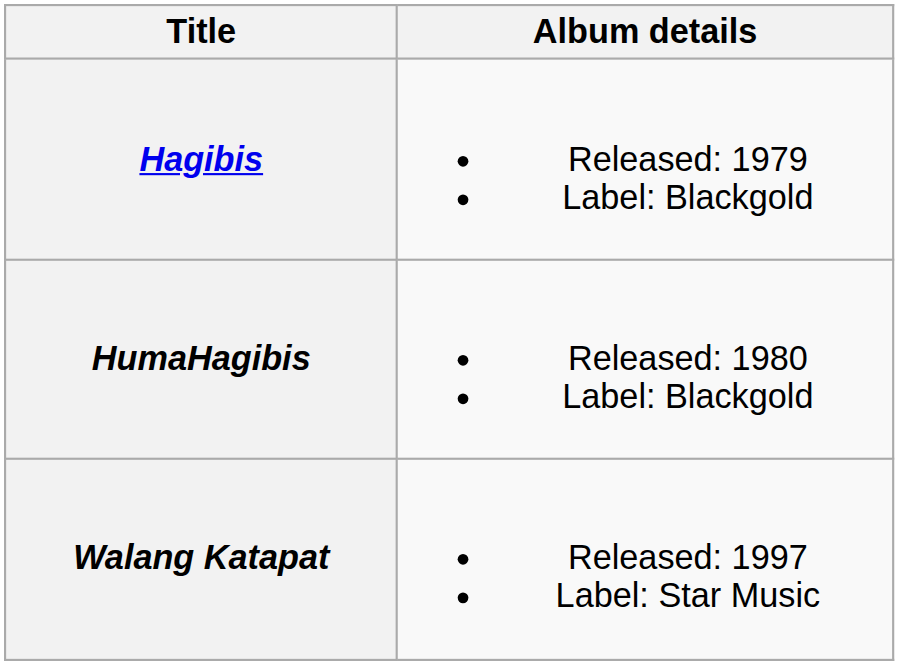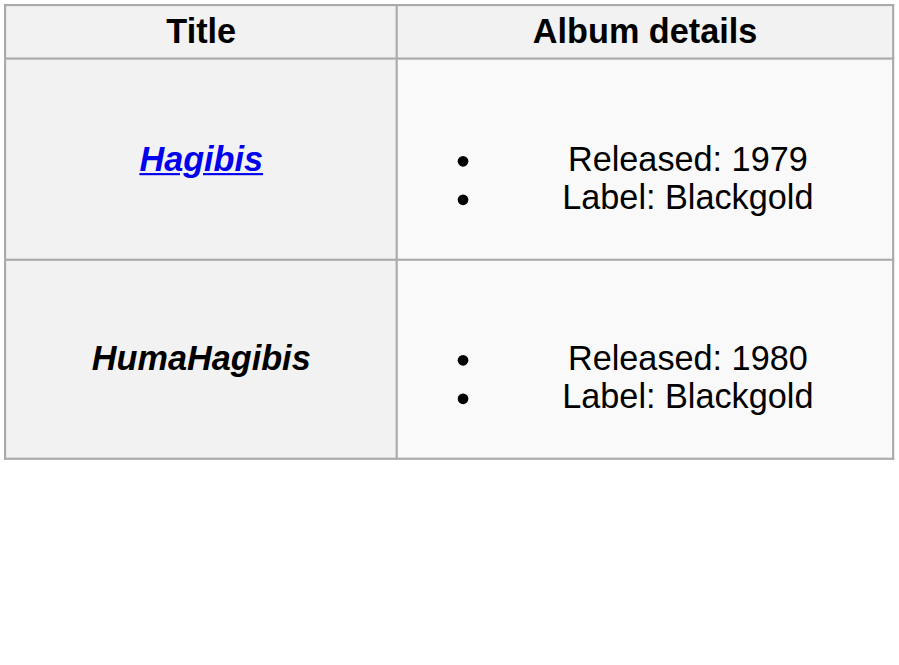 <table class="wikitable plainrowheaders" style="text-align:center;">
 <tr>
 <th scope="col" style="width:11em;">Title</th>
 <th scope="col" style="width:14em;">Album details</th>
 </tr>
 <tr>
 <th scope="row"><em><a href='#'>Hagibis</a></em></th>
 <td><br><ul><li>Released: 1979</li><li>Label: Blackgold</li></ul></td>
 </tr>
 <tr>
 <th scope="row"><em>HumaHagibis</em></th>
 <td><br><ul><li>Released: 1980</li><li>Label: Blackgold</li></ul></td>
 </tr>
-<tr>
-<th scope="row"><em>Walang Katapat</em></th>
-<td><br><ul><li>Released: 1997</li><li>Label: Star Music</li></ul></td>
-</tr>
 </table>
